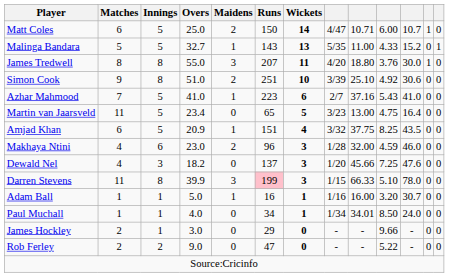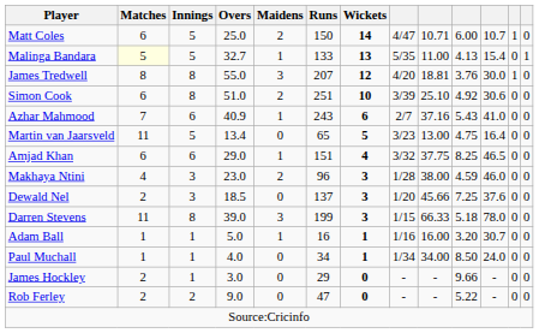 <table class="wikitable" style="text-align:center">
 <tr>
 <th>Player</th>
 <th>Matches</th>
 <th>Innings</th>
 <th>Overs</th>
 <th>Maidens</th>
 <th>Runs</th>
 <th>Wickets</th>
 <th></th>
 <th></th>
 <th></th>
 <th></th>
 <th></th>
 <th></th>
 </tr>
 <tr>
 <td align="left"><a href='#'>Matt Coles</a></td>
 <td>6</td>
 <td>5</td>
 <td>25.0</td>
 <td>2</td>
 <td>150</td>
 <td><strong>14</strong></td>
 <td>4/47</td>
 <td>10.71</td>
 <td>6.00</td>
 <td>10.7</td>
 <td>1</td>
 <td>0</td>
 </tr>
 <tr>
 <td align="left"><a href='#'>Malinga Bandara</a></td>
-<td>5</td>
+<td style="background: lightyellow;">5</td>
 <td>5</td>
 <td>32.7</td>
 <td>1</td>
-<td>143</td>
+<td>133</td>
 <td><strong>13</strong></td>
 <td>5/35</td>
 <td>11.00</td>
-<td>4.33</td>
-<td>15.2</td>
+<td>4.13</td>
+<td>15.4</td>
 <td>0</td>
 <td>1</td>
 </tr>
 <tr>
 <td align="left"><a href='#'>James Tredwell</a></td>
 <td>8</td>
 <td>8</td>
 <td>55.0</td>
 <td>3</td>
 <td>207</td>
-<td><strong>11</strong></td>
+<td><strong>12</strong></td>
 <td>4/20</td>
-<td>18.80</td>
+<td>18.81</td>
 <td>3.76</td>
 <td>30.0</td>
 <td>1</td>
 <td>0</td>
 </tr>
 <tr>
 <td align="left"><a href='#'>Simon Cook</a></td>
-<td>9</td>
+<td>6</td>
 <td>8</td>
 <td>51.0</td>
 <td>2</td>
 <td>251</td>
 <td><strong>10</strong></td>
 <td>3/39</td>
 <td>25.10</td>
 <td>4.92</td>
 <td>30.6</td>
 <td>0</td>
 <td>0</td>
 </tr>
 <tr>
 <td align="left"><a href='#'>Azhar Mahmood</a></td>
 <td>7</td>
-<td>5</td>
-<td>41.0</td>
+<td>6</td>
+<td>40.9</td>
 <td>1</td>
-<td>223</td>
+<td>243</td>
 <td><strong>6</strong></td>
 <td>2/7</td>
 <td>37.16</td>
 <td>5.43</td>
 <td>41.0</td>
 <td>0</td>
 <td>0</td>
 </tr>
 <tr>
 <td align="left"><a href='#'>Martin van Jaarsveld</a></td>
 <td>11</td>
 <td>5</td>
-<td>23.4</td>
+<td>13.4</td>
 <td>0</td>
 <td>65</td>
 <td><strong>5</strong></td>
 <td>3/23</td>
 <td>13.00</td>
 <td>4.75</td>
 <td>16.4</td>
 <td>0</td>
 <td>0</td>
 </tr>
 <tr>
 <td align="left"><a href='#'>Amjad Khan</a></td>
 <td>6</td>
-<td>5</td>
-<td>20.9</td>
+<td>6</td>
+<td>29.0</td>
 <td>1</td>
 <td>151</td>
 <td><strong>4</strong></td>
 <td>3/32</td>
 <td>37.75</td>
 <td>8.25</td>
-<td>43.5</td>
+<td>46.5</td>
 <td>0</td>
 <td>0</td>
 </tr>
 <tr>
 <td align="left"><a href='#'>Makhaya Ntini</a></td>
 <td>4</td>
-<td>6</td>
+<td>3</td>
 <td>23.0</td>
 <td>2</td>
 <td>96</td>
 <td><strong>3</strong></td>
 <td>1/28</td>
-<td>32.00</td>
+<td>38.00</td>
 <td>4.59</td>
 <td>46.0</td>
 <td>0</td>
 <td>0</td>
 </tr>
 <tr>
 <td align="left"><a href='#'>Dewald Nel</a></td>
-<td>4</td>
+<td>2</td>
 <td>3</td>
-<td>18.2</td>
+<td>18.5</td>
 <td>0</td>
 <td>137</td>
 <td><strong>3</strong></td>
 <td>1/20</td>
 <td>45.66</td>
 <td>7.25</td>
-<td>47.6</td>
+<td>37.6</td>
 <td>0</td>
 <td>0</td>
 </tr>
 <tr>
 <td align="left"><a href='#'>Darren Stevens</a></td>
 <td>11</td>
 <td>8</td>
-<td>39.9</td>
+<td>39.0</td>
 <td>3</td>
-<td style="background: pink;">199</td>
+<td>199</td>
 <td><strong>3</strong></td>
 <td>1/15</td>
 <td>66.33</td>
-<td>5.10</td>
+<td>5.18</td>
 <td>78.0</td>
 <td>0</td>
 <td>0</td>
 </tr>
 <tr>
 <td align="left"><a href='#'>Adam Ball</a></td>
 <td>1</td>
 <td>1</td>
 <td>5.0</td>
 <td>1</td>
 <td>16</td>
 <td><strong>1</strong></td>
 <td>1/16</td>
 <td>16.00</td>
 <td>3.20</td>
 <td>30.7</td>
 <td>0</td>
 <td>0</td>
 </tr>
 <tr>
 <td align="left"><a href='#'>Paul Muchall</a></td>
 <td>1</td>
 <td>1</td>
 <td>4.0</td>
 <td>0</td>
 <td>34</td>
 <td><strong>1</strong></td>
 <td>1/34</td>
-<td>34.01</td>
+<td>34.00</td>
 <td>8.50</td>
 <td>24.0</td>
 <td>0</td>
 <td>0</td>
 </tr>
 <tr>
 <td align="left"><a href='#'>James Hockley</a></td>
 <td>2</td>
 <td>1</td>
 <td>3.0</td>
 <td>0</td>
 <td>29</td>
 <td><strong>0</strong></td>
 <td>-</td>
 <td>-</td>
 <td>9.66</td>
 <td>-</td>
 <td>0</td>
 <td>0</td>
 </tr>
 <tr>
 <td align="left"><a href='#'>Rob Ferley</a></td>
 <td>2</td>
 <td>2</td>
 <td>9.0</td>
 <td>0</td>
 <td>47</td>
 <td><strong>0</strong></td>
 <td>-</td>
 <td>-</td>
 <td>5.22</td>
 <td>-</td>
 <td>0</td>
 <td>0</td>
 </tr>
 <tr>
 <td colspan="14">Source:Cricinfo</td>
 </tr>
 </table>
